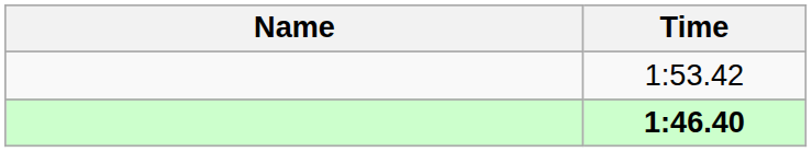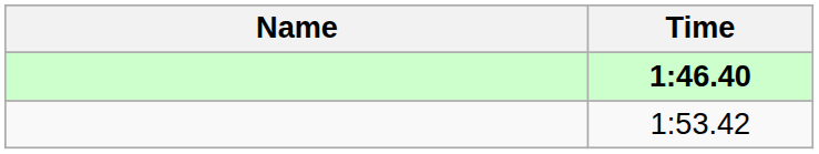 <table class="wikitable" style="text-align:center;">
 <tr>
 <th style="width:19em">Name</th>
 <th style="width:7em">Time</th>
 </tr>
+<tr bgcolor=ccffcc>
+<td align=left><strong></strong></td>
+<td><strong>1:46.40</strong></td>
+</tr>
 <tr>
 <td align=left></td>
 <td>1:53.42</td>
 </tr>
-<tr bgcolor=ccffcc>
-<td align=left><strong></strong></td>
-<td><strong>1:46.40</strong></td>
-</tr>
 </table>
